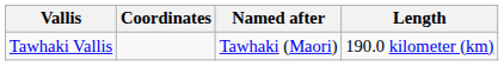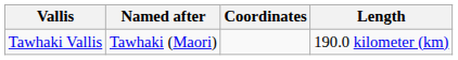 <table class="wikitable">
 <tr>
 <th>Vallis</th>
+<th>Named after</th>
 <th>Coordinates</th>
-<th>Named after</th>
 <th>Length</th>
 </tr>
 <tr>
 <td><a href='#'>Tawhaki Vallis</a></td>
+<td><a href='#'>Tawhaki</a> (<a href='#'>Maori</a>)</td>
 <td></td>
-<td><a href='#'>Tawhaki</a> (<a href='#'>Maori</a>)</td>
 <td>190.0 <a href='#'> kilometer (km)</a></td>
 </tr>
 </table>
